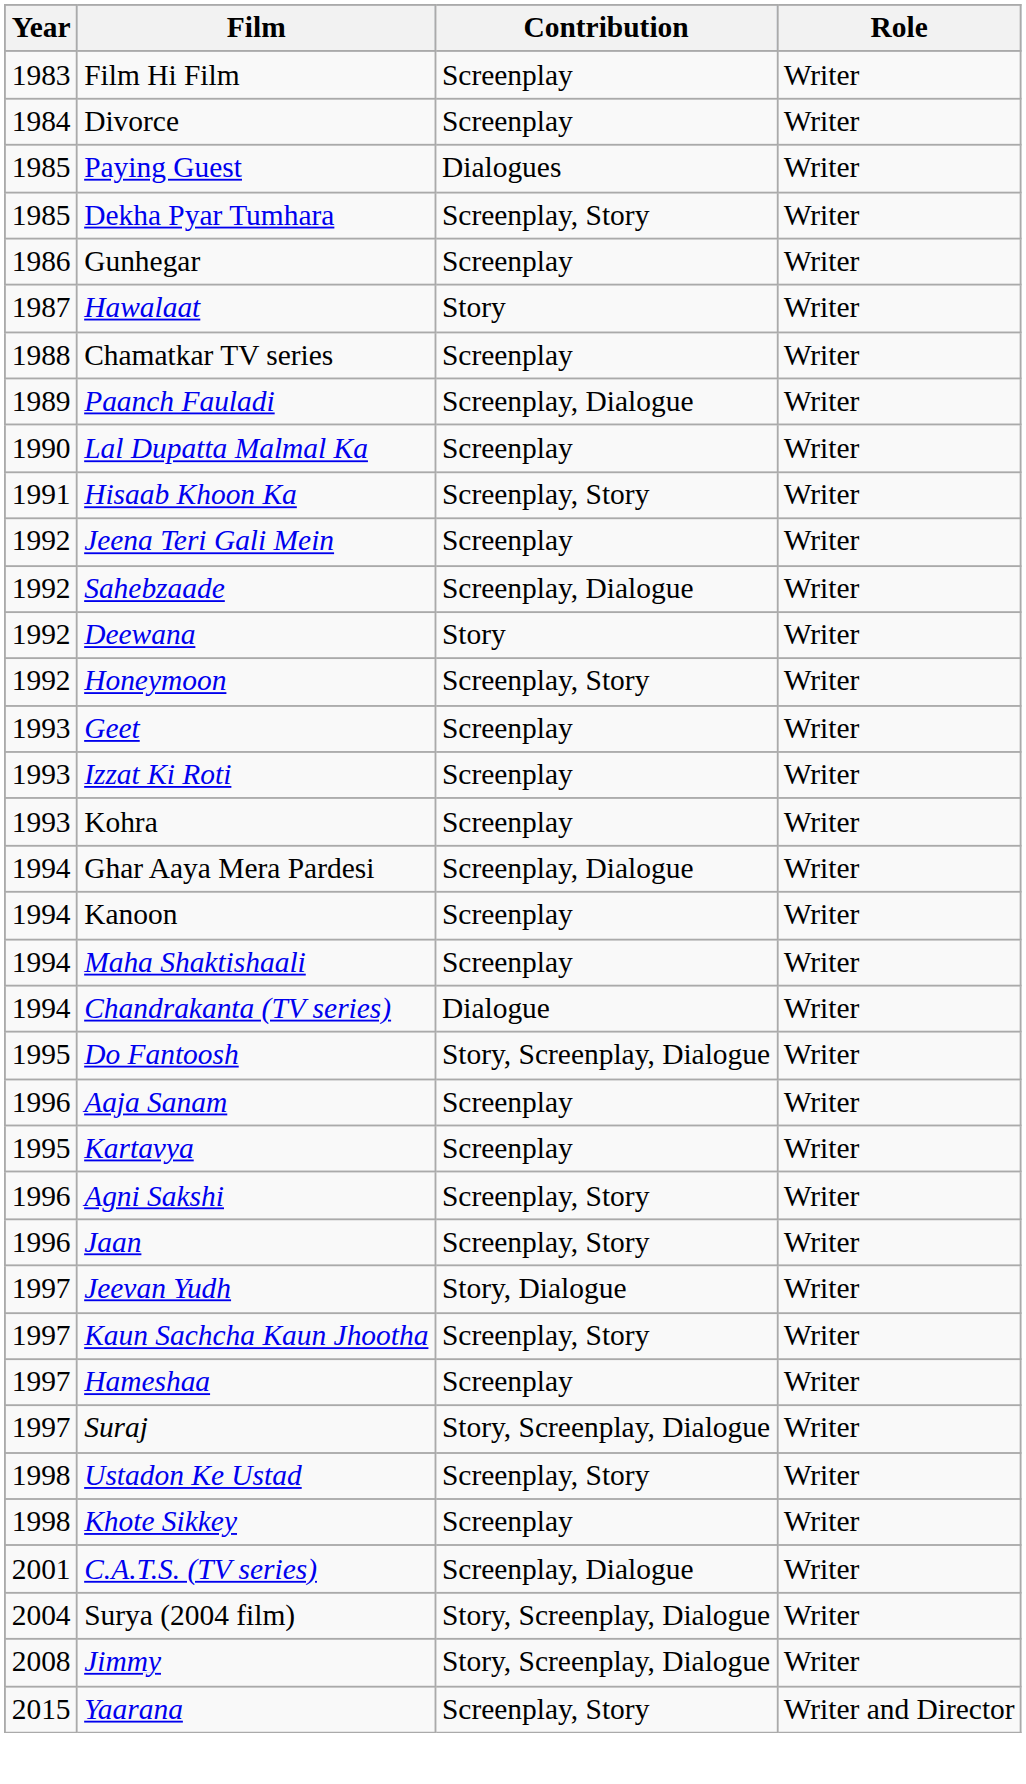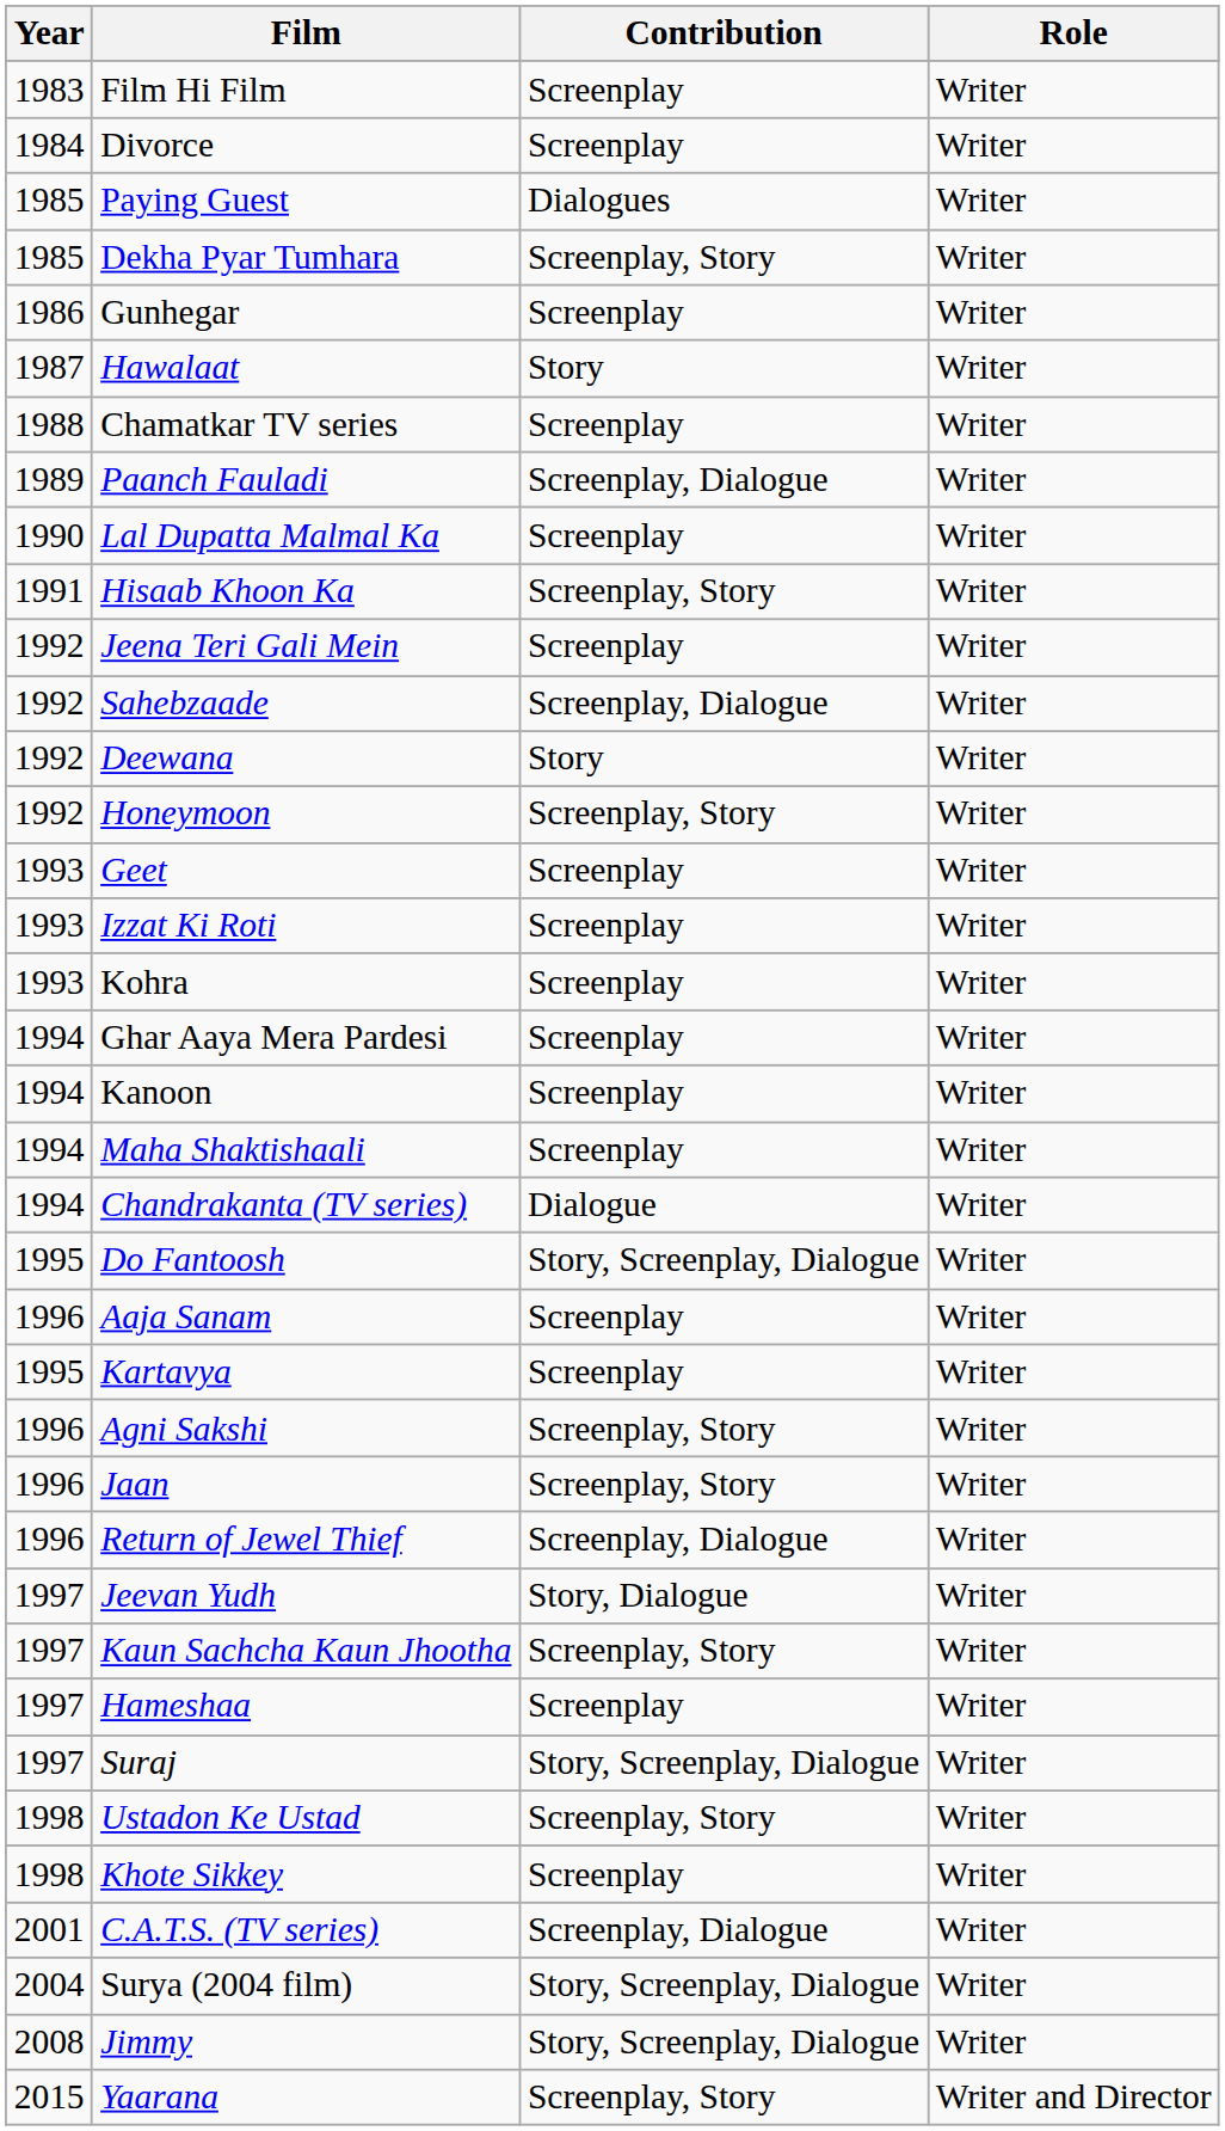 <table class="wikitable">
 <tr style="background:#b0c4de; text-align:center;">
 <th>Year</th>
 <th>Film</th>
 <th>Contribution</th>
 <th>Role</th>
 </tr>
 <tr>
 <td>1983</td>
 <td>Film Hi Film</td>
 <td>Screenplay</td>
 <td>Writer</td>
 </tr>
 <tr>
 <td>1984</td>
 <td>Divorce</td>
 <td>Screenplay</td>
 <td>Writer</td>
 </tr>
 <tr>
 <td>1985</td>
 <td><a href='#'>Paying Guest</a></td>
 <td>Dialogues</td>
 <td>Writer</td>
 </tr>
 <tr>
 <td>1985</td>
 <td><a href='#'>Dekha Pyar Tumhara</a></td>
 <td>Screenplay, Story</td>
 <td>Writer</td>
 </tr>
 <tr>
 <td>1986</td>
 <td>Gunhegar</td>
 <td>Screenplay</td>
 <td>Writer</td>
 </tr>
 <tr>
 <td>1987</td>
 <td><em><a href='#'>Hawalaat</a></em></td>
 <td>Story</td>
 <td>Writer</td>
 </tr>
 <tr>
 <td>1988</td>
 <td>Chamatkar TV series</td>
 <td>Screenplay</td>
 <td>Writer</td>
 </tr>
 <tr>
 <td>1989</td>
 <td><em><a href='#'>Paanch Fauladi</a></em></td>
 <td>Screenplay, Dialogue</td>
 <td>Writer</td>
 </tr>
 <tr>
 <td>1990</td>
 <td><em><a href='#'>Lal Dupatta Malmal Ka</a></em></td>
 <td>Screenplay</td>
 <td>Writer</td>
 </tr>
 <tr>
 <td>1991</td>
 <td><em><a href='#'>Hisaab Khoon Ka</a></em></td>
 <td>Screenplay, Story</td>
 <td>Writer</td>
 </tr>
 <tr>
 <td>1992</td>
 <td><em><a href='#'>Jeena Teri Gali Mein</a></em></td>
 <td>Screenplay</td>
 <td>Writer</td>
 </tr>
 <tr>
 <td>1992</td>
 <td><em><a href='#'>Sahebzaade</a></em></td>
 <td>Screenplay, Dialogue</td>
 <td>Writer</td>
 </tr>
 <tr>
 <td>1992</td>
 <td><em><a href='#'>Deewana</a></em></td>
 <td>Story</td>
 <td>Writer</td>
 </tr>
 <tr>
 <td>1992</td>
 <td><em><a href='#'>Honeymoon</a></em></td>
 <td>Screenplay, Story</td>
 <td>Writer</td>
 </tr>
 <tr>
 <td>1993</td>
 <td><em><a href='#'>Geet</a></em></td>
 <td>Screenplay</td>
 <td>Writer</td>
 </tr>
 <tr>
 <td>1993</td>
 <td><em><a href='#'>Izzat Ki Roti</a></em></td>
 <td>Screenplay</td>
 <td>Writer</td>
 </tr>
 <tr>
 <td>1993</td>
 <td>Kohra</td>
 <td>Screenplay</td>
 <td>Writer</td>
 </tr>
 <tr>
 <td>1994</td>
 <td>Ghar Aaya Mera Pardesi</td>
-<td>Screenplay, Dialogue</td>
+<td>Screenplay</td>
 <td>Writer</td>
 </tr>
 <tr>
 <td>1994</td>
 <td>Kanoon</td>
 <td>Screenplay</td>
 <td>Writer</td>
 </tr>
 <tr>
 <td>1994</td>
 <td><em><a href='#'>Maha Shaktishaali</a></em></td>
 <td>Screenplay</td>
 <td>Writer</td>
 </tr>
 <tr>
 <td>1994</td>
 <td><em><a href='#'>Chandrakanta (TV series)</a></em></td>
 <td>Dialogue</td>
 <td>Writer</td>
 </tr>
 <tr>
 <td>1995</td>
 <td><em><a href='#'>Do Fantoosh</a></em></td>
 <td>Story, Screenplay, Dialogue</td>
 <td>Writer</td>
 </tr>
 <tr>
 <td>1996</td>
 <td><em><a href='#'>Aaja Sanam</a></em></td>
 <td>Screenplay</td>
 <td>Writer</td>
 </tr>
 <tr>
 <td>1995</td>
 <td><em><a href='#'>Kartavya</a></em></td>
 <td>Screenplay</td>
 <td>Writer</td>
 </tr>
 <tr>
 <td>1996</td>
 <td><em><a href='#'>Agni Sakshi</a></em></td>
 <td>Screenplay, Story</td>
 <td>Writer</td>
 </tr>
 <tr>
 <td>1996</td>
 <td><em><a href='#'>Jaan</a></em></td>
 <td>Screenplay, Story</td>
+<td>Writer</td>
+</tr>
+<tr>
+<td>1996</td>
+<td><em><a href='#'>Return of Jewel Thief</a></em></td>
+<td>Screenplay, Dialogue</td>
 <td>Writer</td>
 </tr>
 <tr>
 <td>1997</td>
 <td><em><a href='#'>Jeevan Yudh</a></em></td>
 <td>Story, Dialogue</td>
 <td>Writer</td>
 </tr>
 <tr>
 <td>1997</td>
 <td><em><a href='#'>Kaun Sachcha Kaun Jhootha</a></em></td>
 <td>Screenplay, Story</td>
 <td>Writer</td>
 </tr>
 <tr>
 <td>1997</td>
 <td><em><a href='#'>Hameshaa</a></em></td>
 <td>Screenplay</td>
 <td>Writer</td>
 </tr>
 <tr>
 <td>1997</td>
 <td><em>Suraj</em></td>
 <td>Story, Screenplay, Dialogue</td>
 <td>Writer</td>
 </tr>
 <tr>
 <td>1998</td>
 <td><em><a href='#'>Ustadon Ke Ustad</a></em></td>
 <td>Screenplay, Story</td>
 <td>Writer</td>
 </tr>
 <tr>
 <td>1998</td>
 <td><em><a href='#'>Khote Sikkey </a></em></td>
 <td>Screenplay</td>
 <td>Writer</td>
 </tr>
 <tr>
 <td>2001</td>
 <td><em><a href='#'>C.A.T.S. (TV series) </a></em></td>
 <td>Screenplay, Dialogue</td>
 <td>Writer</td>
 </tr>
 <tr>
 <td>2004</td>
 <td>Surya (2004 film)</td>
 <td>Story, Screenplay, Dialogue</td>
 <td>Writer</td>
 </tr>
 <tr>
 <td>2008</td>
 <td><em><a href='#'>Jimmy</a></em></td>
 <td>Story, Screenplay, Dialogue</td>
 <td>Writer</td>
 </tr>
 <tr>
 <td>2015</td>
 <td><em><a href='#'>Yaarana</a></em></td>
 <td>Screenplay, Story</td>
 <td>Writer and Director</td>
 </tr>
 </table>
